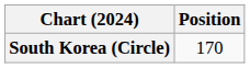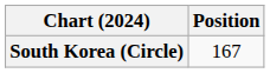 <table class="wikitable plainrowheaders" style="text-align:center">
 <tr>
 <th scope="col">Chart (2024)</th>
 <th scope="col">Position</th>
 </tr>
 <tr>
 <th scope="row">South Korea (Circle)</th>
-<td>170</td>
+<td>167</td>
 </tr>
 </table>
